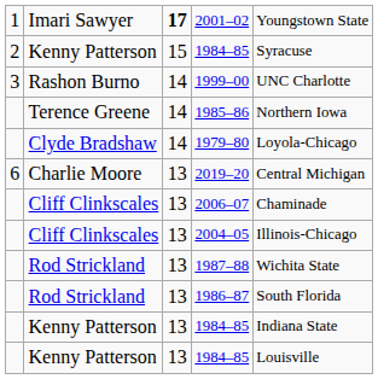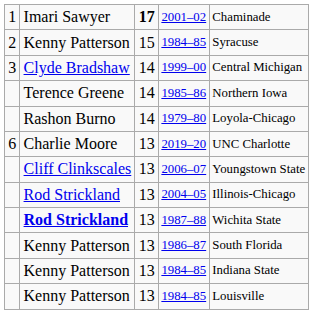 <table class="wikitable">
 <tr>
 </tr>
 <tr>
 <td>1</td>
 <td>Imari Sawyer</td>
 <td><strong>17</strong></td>
 <td style="font-size:80%;"><a href='#'>2001–02</a></td>
-<td style="font-size:80%;">Youngstown State</td>
+<td style="font-size:80%;">Chaminade</td>
 </tr>
 <tr>
 <td>2</td>
 <td>Kenny Patterson</td>
 <td>15</td>
 <td style="font-size:80%;"><a href='#'>1984–85</a></td>
 <td style="font-size:80%;">Syracuse</td>
 </tr>
 <tr>
 <td>3</td>
-<td>Rashon Burno</td>
+<td><a href='#'>Clyde Bradshaw</a></td>
 <td>14</td>
 <td style="font-size:80%;"><a href='#'>1999–00</a></td>
-<td style="font-size:80%;">UNC Charlotte</td>
+<td style="font-size:80%;">Central Michigan</td>
 </tr>
 <tr>
 <td></td>
 <td>Terence Greene</td>
 <td>14</td>
 <td style="font-size:80%;"><a href='#'>1985–86</a></td>
 <td style="font-size:80%;">Northern Iowa</td>
 </tr>
 <tr>
 <td></td>
-<td><a href='#'>Clyde Bradshaw</a></td>
+<td>Rashon Burno</td>
 <td>14</td>
 <td style="font-size:80%;"><a href='#'>1979–80</a></td>
 <td style="font-size:80%;">Loyola-Chicago</td>
 </tr>
 <tr>
 <td>6</td>
 <td>Charlie Moore</td>
 <td>13</td>
 <td style="font-size:80%;"><a href='#'>2019–20</a></td>
-<td style="font-size:80%;">Central Michigan</td>
+<td style="font-size:80%;">UNC Charlotte</td>
 </tr>
 <tr>
 <td></td>
 <td><a href='#'>Cliff Clinkscales</a></td>
 <td>13</td>
 <td style="font-size:80%;"><a href='#'>2006–07</a></td>
-<td style="font-size:80%;">Chaminade</td>
+<td style="font-size:80%;">Youngstown State</td>
 </tr>
 <tr>
 <td></td>
-<td><a href='#'>Cliff Clinkscales</a></td>
+<td><a href='#'>Rod Strickland</a></td>
 <td>13</td>
 <td style="font-size:80%;"><a href='#'>2004–05</a></td>
 <td style="font-size:80%;">Illinois-Chicago</td>
 </tr>
 <tr>
 <td></td>
-<td><a href='#'>Rod Strickland</a></td>
+<td><strong><a href='#'>Rod Strickland</a></strong></td>
 <td>13</td>
 <td style="font-size:80%;"><a href='#'>1987–88</a></td>
 <td style="font-size:80%;">Wichita State</td>
 </tr>
 <tr>
 <td></td>
-<td><a href='#'>Rod Strickland</a></td>
+<td>Kenny Patterson</td>
 <td>13</td>
 <td style="font-size:80%;"><a href='#'>1986–87</a></td>
 <td style="font-size:80%;">South Florida</td>
 </tr>
 <tr>
 <td></td>
 <td>Kenny Patterson</td>
 <td>13</td>
 <td style="font-size:80%;"><a href='#'>1984–85</a></td>
 <td style="font-size:80%;">Indiana State</td>
 </tr>
 <tr>
 <td></td>
 <td>Kenny Patterson</td>
 <td>13</td>
 <td style="font-size:80%;"><a href='#'>1984–85</a></td>
 <td style="font-size:80%;">Louisville</td>
 </tr>
 </table>
